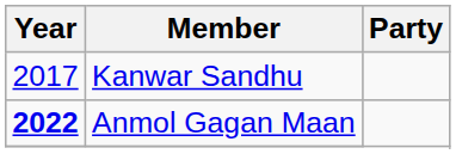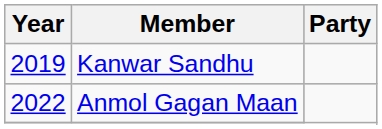 <table class="wikitable sortable">
 <tr>
 <th>Year</th>
 <th>Member</th>
 <th colspan="2">Party</th>
 </tr>
 <tr>
-<td><a href='#'>2017</a></td>
+<td><a href='#'>2019</a></td>
 <td><a href='#'>Kanwar Sandhu</a></td>
 <td></td>
 </tr>
 <tr>
-<td><strong><a href='#'>2022</a></strong></td>
+<td><a href='#'>2022</a></td>
 <td><a href='#'>Anmol Gagan Maan</a></td>
 </tr>
 <tr>
 </tr>
 </table>
